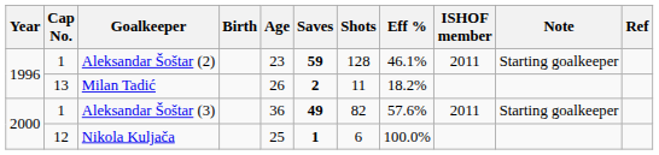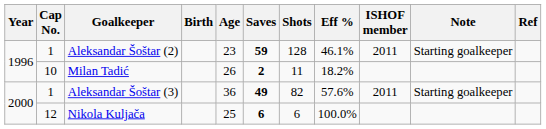 <table class="wikitable sortable" style="text-align: center; font-size: 90%; margin-left: 1em;">
 <tr>
 <th>Year</th>
 <th class="unsortable">Cap<br>No.</th>
 <th>Goalkeeper</th>
 <th>Birth</th>
 <th>Age</th>
 <th>Saves</th>
 <th>Shots</th>
 <th>Eff %</th>
 <th>ISHOF<br>member</th>
 <th>Note</th>
 <th class="unsortable">Ref</th>
 </tr>
 <tr>
 <td rowspan="2" style="text-align: left;">1996</td>
 <td>1</td>
 <td style="text-align: left;" data-sort-value="Šoštar, Aleksandar"><a href='#'>Aleksandar Šoštar</a> (2)</td>
 <td></td>
 <td>23</td>
 <td><strong>59</strong></td>
 <td>128</td>
 <td>46.1%</td>
 <td>2011</td>
 <td style="text-align: left;">Starting goalkeeper</td>
 <td></td>
 </tr>
 <tr>
-<td>13</td>
+<td>10</td>
 <td style="text-align: left;" data-sort-value="Tadić, Milan"><a href='#'>Milan Tadić</a></td>
 <td></td>
 <td>26</td>
 <td><strong>2</strong></td>
 <td>11</td>
 <td>18.2%</td>
 <td></td>
 <td style="text-align: left;"></td>
 <td></td>
 </tr>
 <tr>
 <td rowspan="2" style="text-align: left;">2000 </td>
 <td>1</td>
 <td style="text-align: left;" data-sort-value="Šoštar, Aleksandar"><a href='#'>Aleksandar Šoštar</a> (3)</td>
 <td></td>
 <td>36</td>
 <td><strong>49</strong></td>
 <td>82</td>
 <td>57.6%</td>
 <td>2011</td>
 <td style="text-align: left;">Starting goalkeeper</td>
 <td></td>
 </tr>
 <tr>
 <td>12</td>
 <td style="text-align: left;" data-sort-value="Kuljača, Nikola"><a href='#'>Nikola Kuljača</a></td>
 <td></td>
 <td>25</td>
-<td><strong>1</strong></td>
+<td><strong>6</strong></td>
 <td>6</td>
 <td>100.0%</td>
 <td></td>
 <td style="text-align: left;"></td>
 <td></td>
 </tr>
 </table>
